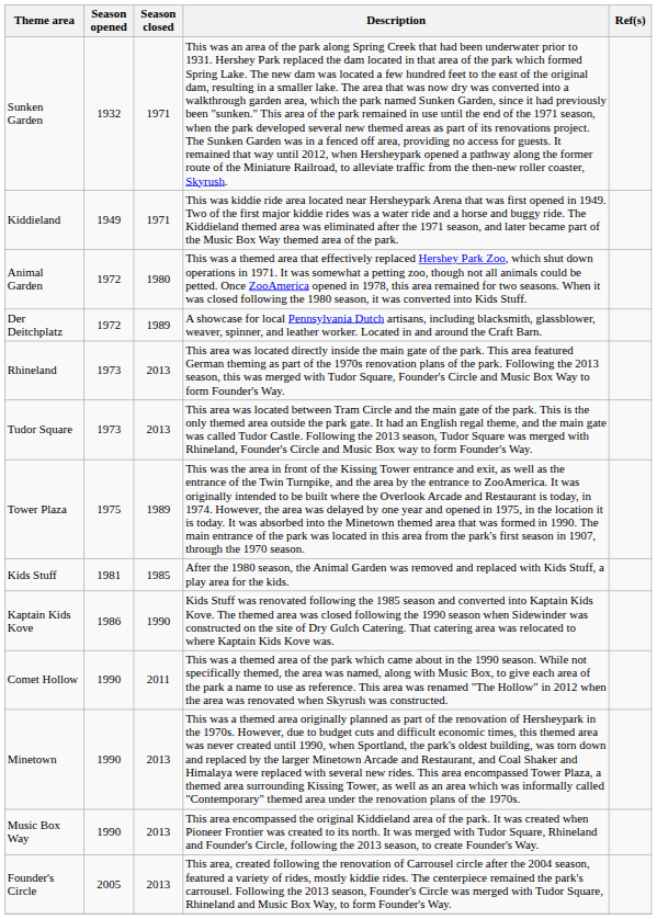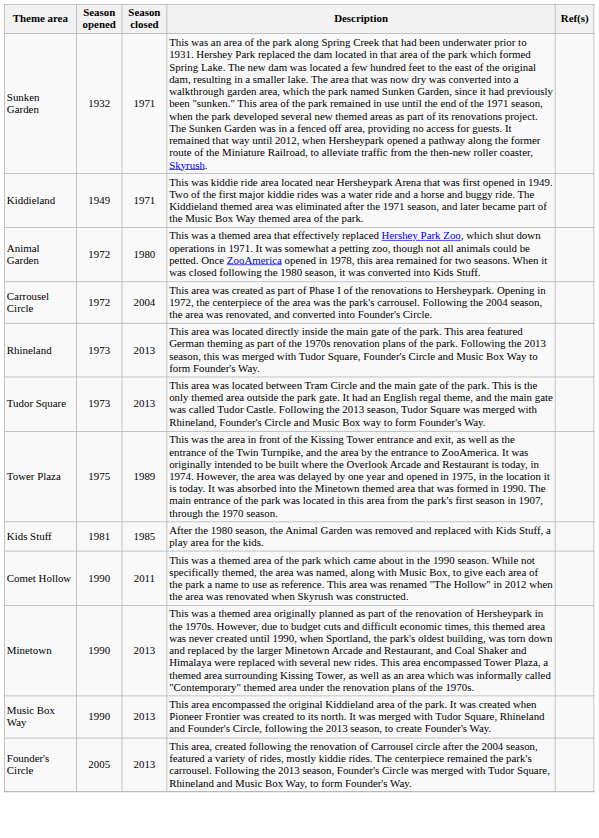 <table class="wikitable sortable" border="1">
 <tr>
 <th width=10%>Theme area</th>
 <th width=5.75%>Season opened</th>
 <th width=5.75%>Season closed</th>
 <th width=54% class="unsortable">Description</th>
 <th width=4.3% class="unsortable">Ref(s)</th>
 </tr>
 <tr>
 <td>Sunken Garden</td>
 <td align=center>1932</td>
 <td align=center>1971</td>
 <td>This was an area of the park along Spring Creek that had been underwater prior to 1931. Hershey Park replaced the dam located in that area of the park which formed Spring Lake. The new dam was located a few hundred feet to the east of the original dam, resulting in a smaller lake. The area that was now dry was converted into a walkthrough garden area, which the park named Sunken Garden, since it had previously been "sunken." This area of the park remained in use until the end of the 1971 season, when the park developed several new themed areas as part of its renovations project. The Sunken Garden was in a fenced off area, providing no access for guests. It remained that way until 2012, when Hersheypark opened a pathway along the former route of the Miniature Railroad, to alleviate traffic from the then-new roller coaster, <a href='#'>Skyrush</a>.</td>
 <td></td>
 </tr>
 <tr>
 <td>Kiddieland</td>
 <td align=center>1949</td>
 <td align=center>1971</td>
 <td>This was kiddie ride area located near Hersheypark Arena that was first opened in 1949. Two of the first major kiddie rides was a water ride and a horse and buggy ride. The Kiddieland themed area was eliminated after the 1971 season, and later became part of the Music Box Way themed area of the park.</td>
 <td></td>
 </tr>
 <tr>
 <td>Animal Garden</td>
 <td align=center>1972</td>
 <td align=center>1980</td>
 <td>This was a themed area that effectively replaced <a href='#'>Hershey Park Zoo</a>, which shut down operations in 1971. It was somewhat a petting zoo, though not all animals could be petted. Once <a href='#'>ZooAmerica</a> opened in 1978, this area remained for two seasons. When it was closed following the 1980 season, it was converted into Kids Stuff.</td>
 <td></td>
 </tr>
 <tr>
-<td>Der Deitchplatz</td>
+<td>Carrousel Circle</td>
 <td align=center>1972</td>
-<td align=center>1989</td>
-<td>A showcase for local <a href='#'>Pennsylvania Dutch</a> artisans, including blacksmith, glassblower, weaver, spinner, and leather worker. Located in and around the Craft Barn.</td>
+<td align=center>2004</td>
+<td>This area was created as part of Phase I of the renovations to Hersheypark. Opening in 1972, the centerpiece of the area was the park's carrousel. Following the 2004 season, the area was renovated, and converted into Founder's Circle.</td>
 <td></td>
 </tr>
 <tr>
 <td>Rhineland</td>
 <td align=center>1973</td>
 <td align=center>2013</td>
 <td>This area was located directly inside the main gate of the park. This area featured German theming as part of the 1970s renovation plans of the park. Following the 2013 season, this was merged with Tudor Square, Founder's Circle and Music Box Way to form Founder's Way.</td>
 <td></td>
 </tr>
 <tr>
 <td>Tudor Square</td>
 <td align=center>1973</td>
 <td align=center>2013</td>
 <td>This area was located between Tram Circle and the main gate of the park. This is the only themed area outside the park gate. It had an English regal theme, and the main gate was called Tudor Castle. Following the 2013 season, Tudor Square was merged with Rhineland, Founder's Circle and Music Box way to form Founder's Way.</td>
 <td></td>
 </tr>
 <tr>
 <td>Tower Plaza</td>
 <td align=center>1975</td>
 <td align=center>1989</td>
 <td>This was the area in front of the Kissing Tower entrance and exit, as well as the entrance of the Twin Turnpike, and the area by the entrance to ZooAmerica. It was originally intended to be built where the Overlook Arcade and Restaurant is today, in 1974. However, the area was delayed by one year and opened in 1975, in the location it is today. It was absorbed into the Minetown themed area that was formed in 1990. The main entrance of the park was located in this area from the park's first season in 1907, through the 1970 season.</td>
 <td></td>
 </tr>
 <tr>
 <td>Kids Stuff</td>
 <td align=center>1981</td>
 <td align=center>1985</td>
 <td>After the 1980 season, the Animal Garden was removed and replaced with Kids Stuff, a play area for the kids.</td>
-<td></td>
-</tr>
-<tr>
-<td>Kaptain Kids Kove</td>
-<td align=center>1986</td>
-<td align=center>1990</td>
-<td>Kids Stuff was renovated following the 1985 season and converted into Kaptain Kids Kove. The themed area was closed following the 1990 season when Sidewinder was constructed on the site of Dry Gulch Catering. That catering area was relocated to where Kaptain Kids Kove was.</td>
 <td></td>
 </tr>
 <tr>
 <td>Comet Hollow</td>
 <td align=center>1990</td>
 <td align=center>2011</td>
 <td>This was a themed area of the park which came about in the 1990 season. While not specifically themed, the area was named, along with Music Box, to give each area of the park a name to use as reference. This area was renamed "The Hollow" in 2012 when the area was renovated when Skyrush was constructed.</td>
 <td></td>
 </tr>
 <tr>
 <td>Minetown</td>
 <td align=center>1990</td>
 <td align=center>2013</td>
 <td>This was a themed area originally planned as part of the renovation of Hersheypark in the 1970s. However, due to budget cuts and difficult economic times, this themed area was never created until 1990, when Sportland, the park's oldest building, was torn down and replaced by the larger Minetown Arcade and Restaurant, and Coal Shaker and Himalaya were replaced with several new rides. This area encompassed Tower Plaza, a themed area surrounding Kissing Tower, as well as an area which was informally called "Contemporary" themed area under the renovation plans of the 1970s.</td>
 <td></td>
 </tr>
 <tr>
 <td>Music Box Way</td>
 <td align=center>1990</td>
 <td align=center>2013</td>
 <td>This area encompassed the original Kiddieland area of the park. It was created when Pioneer Frontier was created to its north. It was merged with Tudor Square, Rhineland and Founder's Circle, following the 2013 season, to create Founder's Way.</td>
 <td></td>
 </tr>
 <tr>
 <td>Founder's Circle</td>
 <td align=center>2005</td>
 <td align=center>2013</td>
 <td>This area, created following the renovation of Carrousel circle after the 2004 season, featured a variety of rides, mostly kiddie rides. The centerpiece remained the park's carrousel. Following the 2013 season, Founder's Circle was merged with Tudor Square, Rhineland and Music Box Way, to form Founder's Way.</td>
 <td></td>
 </tr>
 <tr>
 </tr>
 </table>
